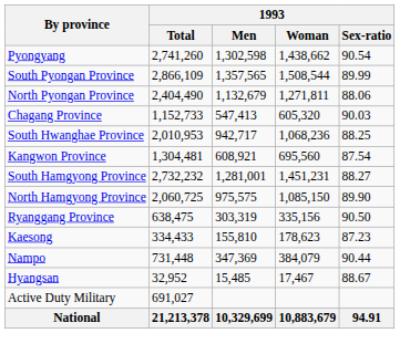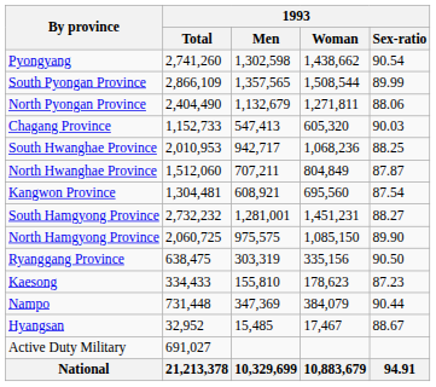 <table class="wikitable">
 <tr>
 <th rowspan="2">By province</th>
 <th colspan="4">1993</th>
 </tr>
 <tr>
 <th colspan="1">Total</th>
 <th colspan="1">Men</th>
 <th colspan="1">Woman</th>
 <th colspan="1">Sex-ratio</th>
 </tr>
 <tr>
 <td><a href='#'>Pyongyang</a></td>
 <td>2,741,260</td>
 <td>1,302,598</td>
 <td>1,438,662</td>
 <td>90.54</td>
 </tr>
 <tr>
 <td><a href='#'>South Pyongan Province</a></td>
 <td>2,866,109</td>
 <td>1,357,565</td>
 <td>1,508,544</td>
 <td>89.99</td>
 </tr>
 <tr>
 <td><a href='#'>North Pyongan Province</a></td>
 <td>2,404,490</td>
 <td>1,132,679</td>
 <td>1,271,811</td>
 <td>88.06</td>
 </tr>
 <tr>
 <td><a href='#'>Chagang Province</a></td>
 <td>1,152,733</td>
 <td>547,413</td>
 <td>605,320</td>
 <td>90.03</td>
 </tr>
 <tr>
 <td><a href='#'>South Hwanghae Province</a></td>
 <td>2,010,953</td>
 <td>942,717</td>
 <td>1,068,236</td>
 <td>88.25</td>
+</tr>
+<tr>
+<td><a href='#'>North Hwanghae Province</a></td>
+<td>1,512,060</td>
+<td>707,211</td>
+<td>804,849</td>
+<td>87.87</td>
 </tr>
 <tr>
 <td><a href='#'>Kangwon Province</a></td>
 <td>1,304,481</td>
 <td>608,921</td>
 <td>695,560</td>
 <td>87.54</td>
 </tr>
 <tr>
 <td><a href='#'>South Hamgyong Province</a></td>
 <td>2,732,232</td>
 <td>1,281,001</td>
 <td>1,451,231</td>
 <td>88.27</td>
 </tr>
 <tr>
 <td><a href='#'>North Hamgyong Province</a></td>
 <td>2,060,725</td>
 <td>975,575</td>
 <td>1,085,150</td>
 <td>89.90</td>
 </tr>
 <tr>
 <td><a href='#'>Ryanggang Province</a></td>
 <td>638,475</td>
 <td>303,319</td>
 <td>335,156</td>
 <td>90.50</td>
 </tr>
 <tr>
 <td><a href='#'>Kaesong</a></td>
 <td>334,433</td>
 <td>155,810</td>
 <td>178,623</td>
 <td>87.23</td>
 </tr>
 <tr>
 <td><a href='#'>Nampo</a></td>
 <td>731,448</td>
 <td>347,369</td>
 <td>384,079</td>
 <td>90.44</td>
 </tr>
 <tr>
 <td><a href='#'>Hyangsan</a></td>
 <td>32,952</td>
 <td>15,485</td>
 <td>17,467</td>
 <td>88.67</td>
 </tr>
 <tr>
 <td>Active Duty Military</td>
 <td>691,027</td>
 <td></td>
 <td></td>
 </tr>
 <tr>
 <th> National</th>
 <th>21,213,378</th>
 <th>10,329,699</th>
 <th>10,883,679</th>
 <th>94.91</th>
 </tr>
 </table>
